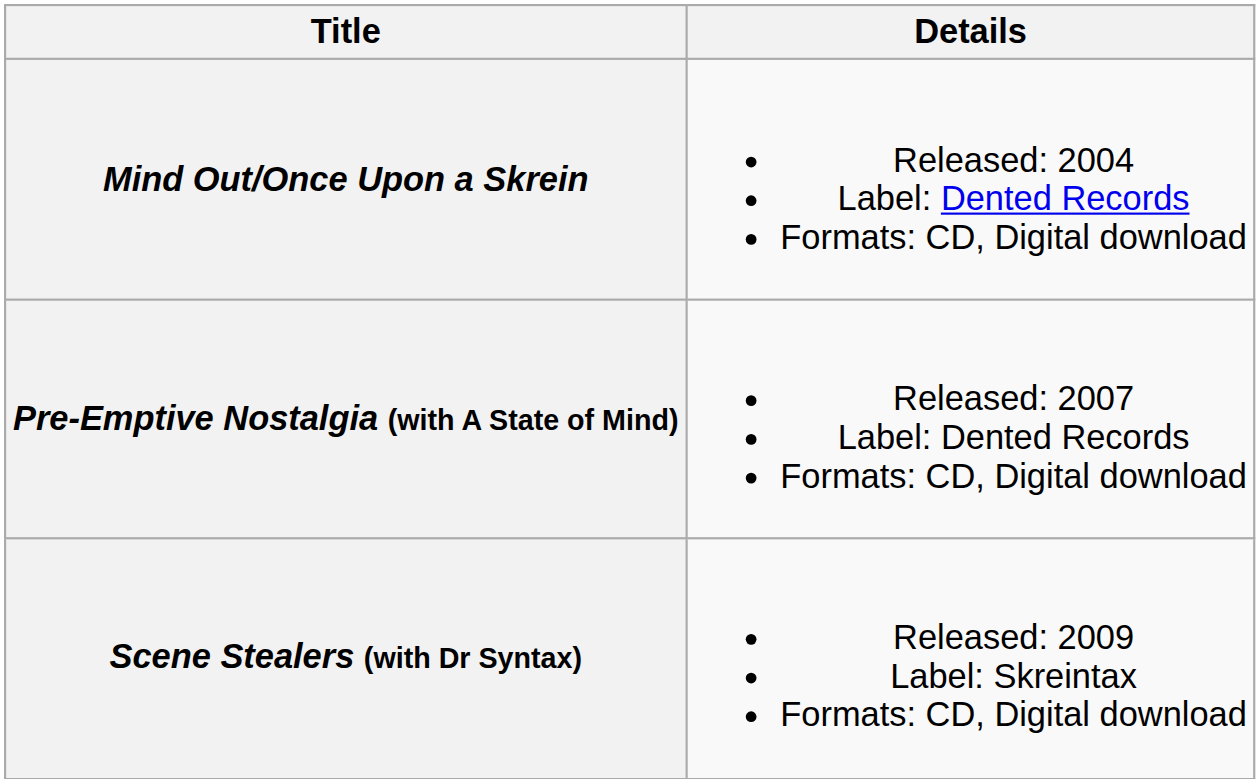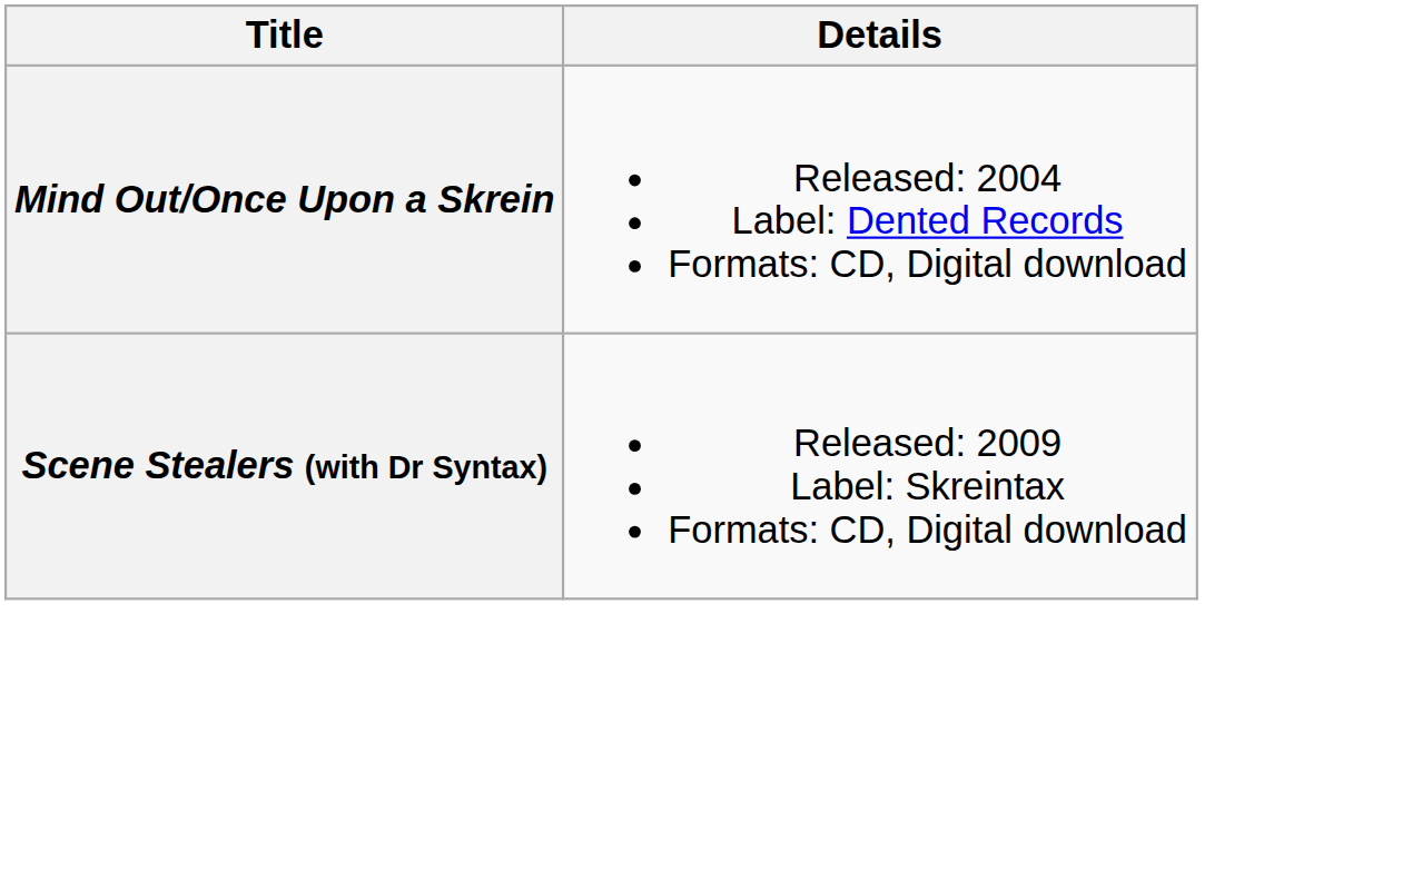 <table class="wikitable plainrowheaders" style="text-align: center;">
 <tr>
 <th scope="col">Title</th>
 <th scope="col">Details</th>
 </tr>
 <tr>
 <th scope="row"><em>Mind Out/Once Upon a Skrein</em></th>
 <td><br><ul><li>Released: 2004</li><li>Label: <a href='#'>Dented Records</a></li><li>Formats: CD, Digital download</li></ul></td>
 </tr>
 <tr>
-<th scope="row"><em>Pre-Emptive Nostalgia</em> <small>(with A State of Mind)</small></th>
-<td><br><ul><li>Released: 2007</li><li>Label: Dented Records</li><li>Formats: CD, Digital download</li></ul></td>
-</tr>
-<tr>
 <th scope="row"><em>Scene Stealers</em> <small>(with Dr Syntax)</small></th>
 <td><br><ul><li>Released: 2009</li><li>Label: Skreintax</li><li>Formats: CD, Digital download</li></ul></td>
 </tr>
 </table>
